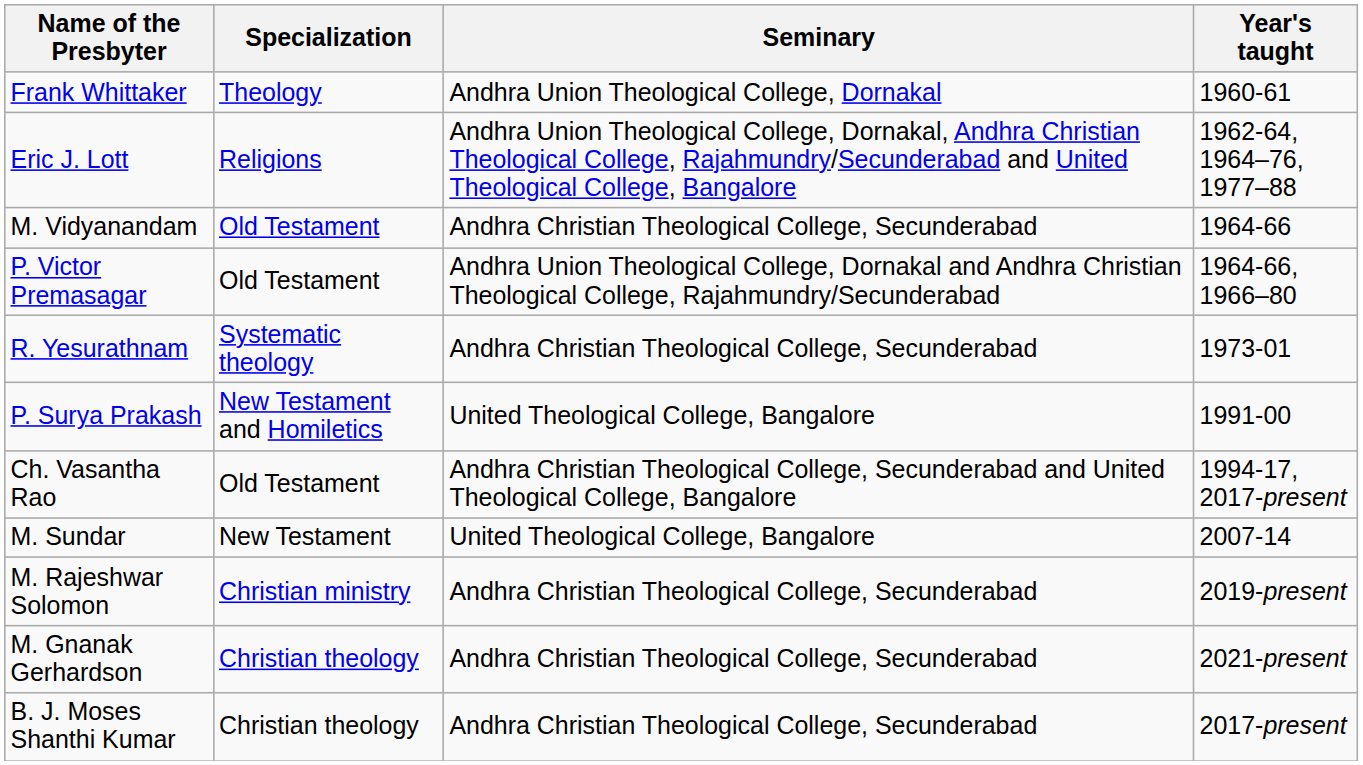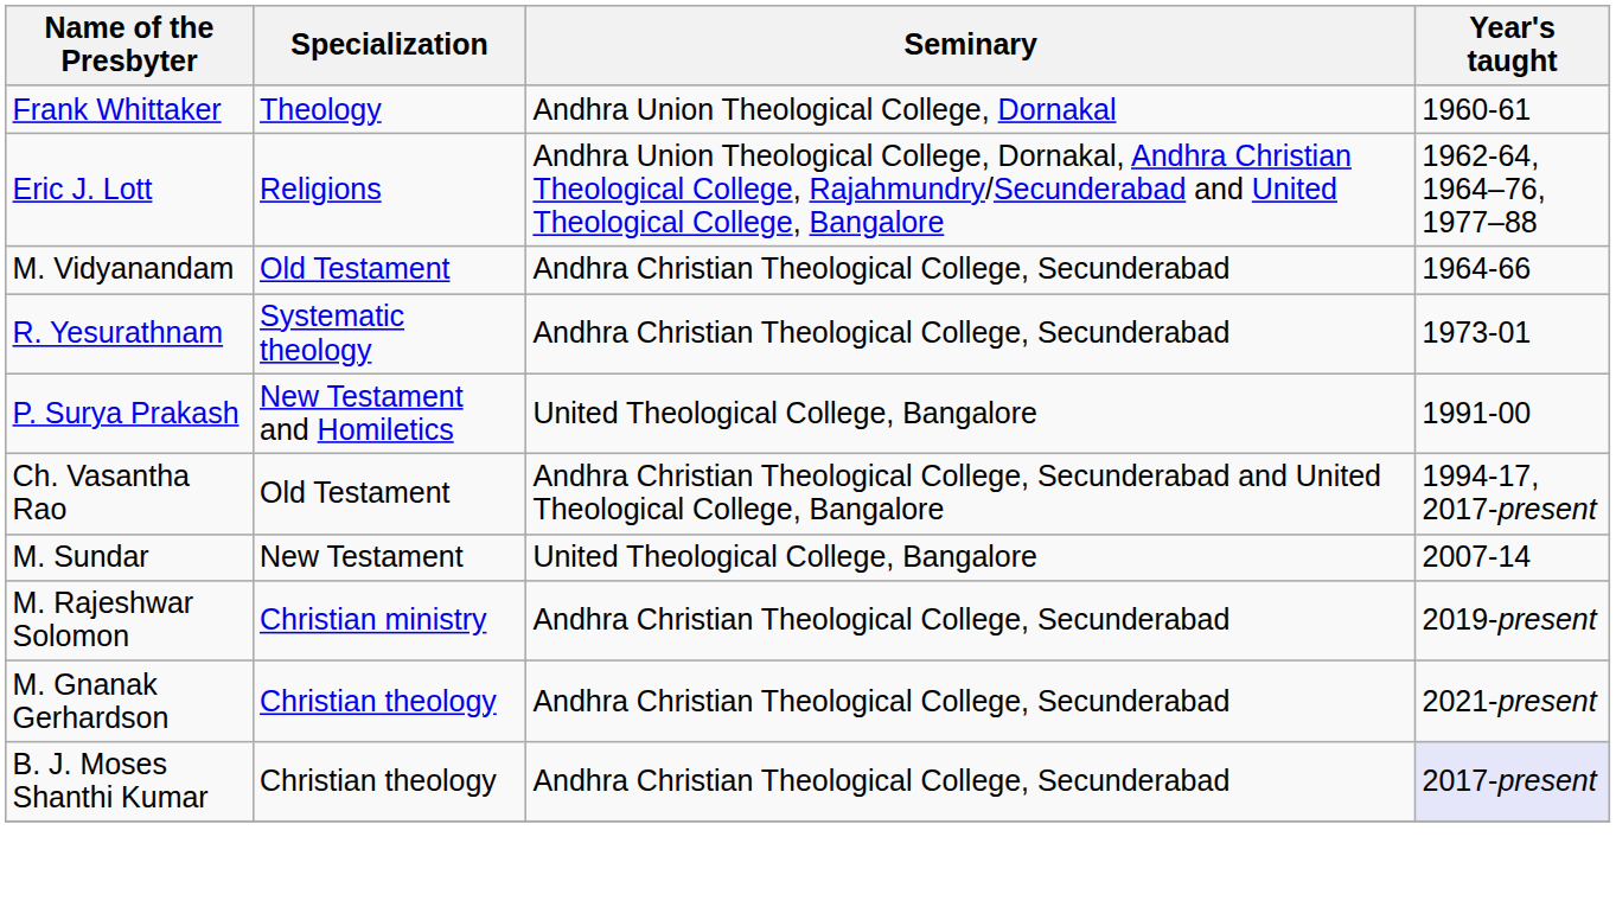 <table class="wikitable sortable">
 <tr>
 <th>Name of the Presbyter</th>
 <th>Specialization</th>
 <th>Seminary</th>
 <th>Year's taught</th>
 </tr>
 <tr>
 <td><a href='#'>Frank Whittaker</a></td>
 <td><a href='#'>Theology</a></td>
 <td>Andhra Union Theological College, <a href='#'>Dornakal</a></td>
 <td>1960-61</td>
 </tr>
 <tr>
 <td><a href='#'>Eric J. Lott</a></td>
 <td><a href='#'>Religions</a></td>
 <td>Andhra Union Theological College, Dornakal, <a href='#'>Andhra Christian Theological College</a>, <a href='#'>Rajahmundry</a>/<a href='#'>Secunderabad</a> and <a href='#'>United Theological College</a>, <a href='#'>Bangalore</a></td>
 <td>1962-64, 1964–76, 1977–88</td>
 </tr>
 <tr>
 <td>M. Vidyanandam</td>
 <td><a href='#'>Old Testament</a></td>
 <td>Andhra Christian Theological College, Secunderabad</td>
 <td>1964-66</td>
-</tr>
-<tr>
-<td><a href='#'>P. Victor Premasagar</a></td>
-<td>Old Testament</td>
-<td>Andhra Union Theological College, Dornakal and Andhra Christian Theological College, Rajahmundry/Secunderabad</td>
-<td>1964-66, 1966–80</td>
 </tr>
 <tr>
 <td><a href='#'>R. Yesurathnam</a></td>
 <td><a href='#'>Systematic theology</a></td>
 <td>Andhra Christian Theological College, Secunderabad</td>
 <td>1973-01</td>
 </tr>
 <tr>
 <td><a href='#'>P. Surya Prakash</a></td>
 <td><a href='#'>New Testament</a> and <a href='#'>Homiletics</a></td>
 <td>United Theological College, Bangalore</td>
 <td>1991-00</td>
 </tr>
 <tr>
 <td>Ch. Vasantha Rao</td>
 <td>Old Testament</td>
 <td>Andhra Christian Theological College, Secunderabad and United Theological College, Bangalore</td>
 <td>1994-17, 2017-<em>present</em></td>
 </tr>
 <tr>
 <td>M.  Sundar</td>
 <td>New Testament</td>
 <td>United Theological College, Bangalore</td>
 <td>2007-14</td>
 </tr>
 <tr>
 <td>M.  Rajeshwar Solomon</td>
 <td><a href='#'>Christian ministry</a></td>
 <td>Andhra Christian Theological College, Secunderabad</td>
 <td>2019-<em>present</em></td>
 </tr>
 <tr>
 <td>M. Gnanak Gerhardson</td>
 <td><a href='#'>Christian theology</a></td>
 <td>Andhra Christian Theological College, Secunderabad</td>
 <td>2021-<em>present</em></td>
 </tr>
 <tr>
 <td>B. J. Moses Shanthi Kumar</td>
 <td>Christian theology</td>
 <td>Andhra Christian Theological College, Secunderabad</td>
-<td>2017-<em>present</em></td>
+<td style="background: lavender;">2017-<em>present</em></td>
 </tr>
 <tr>
 </tr>
 </table>
